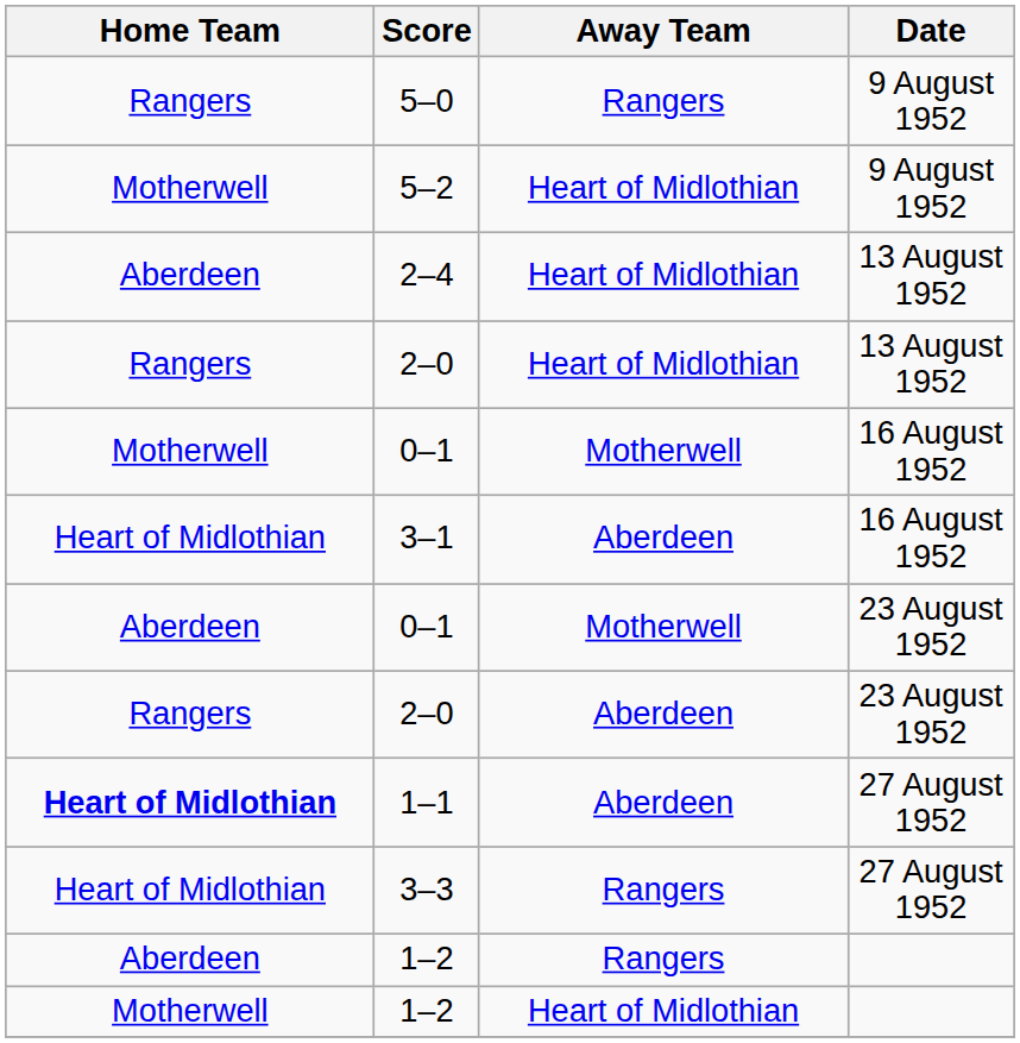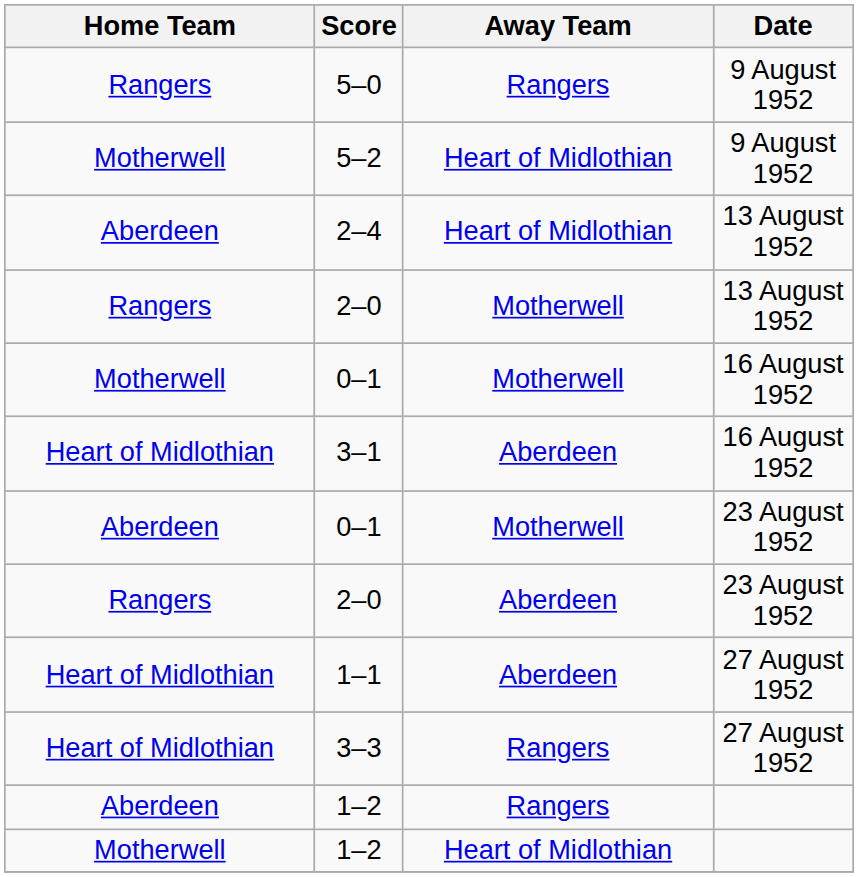 <table class="wikitable" style="text-align:center;">
 <tr>
 <th width=175>Home Team</th>
 <th width=20>Score</th>
 <th width=175>Away Team</th>
 <th width= 75>Date</th>
 </tr>
 <tr>
 <td><a href='#'>Rangers</a></td>
 <td>5–0</td>
 <td><a href='#'>Rangers</a></td>
 <td>9 August 1952</td>
 </tr>
 <tr>
 <td><a href='#'>Motherwell</a></td>
 <td>5–2</td>
 <td><a href='#'>Heart of Midlothian</a></td>
 <td>9 August 1952</td>
 </tr>
 <tr>
 <td><a href='#'>Aberdeen</a></td>
 <td>2–4</td>
 <td><a href='#'>Heart of Midlothian</a></td>
 <td>13 August 1952</td>
 </tr>
 <tr>
 <td><a href='#'>Rangers</a></td>
 <td>2–0</td>
-<td><a href='#'>Heart of Midlothian</a></td>
+<td><a href='#'>Motherwell</a></td>
 <td>13 August 1952</td>
 </tr>
 <tr>
 <td><a href='#'>Motherwell</a></td>
 <td>0–1</td>
 <td><a href='#'>Motherwell</a></td>
 <td>16 August 1952</td>
 </tr>
 <tr>
 <td><a href='#'>Heart of Midlothian</a></td>
 <td>3–1</td>
 <td><a href='#'>Aberdeen</a></td>
 <td>16 August 1952</td>
 </tr>
 <tr>
 <td><a href='#'>Aberdeen</a></td>
 <td>0–1</td>
 <td><a href='#'>Motherwell</a></td>
 <td>23 August 1952</td>
 </tr>
 <tr>
 <td><a href='#'>Rangers</a></td>
 <td>2–0</td>
 <td><a href='#'>Aberdeen</a></td>
 <td>23 August 1952</td>
 </tr>
 <tr>
-<td><strong><a href='#'>Heart of Midlothian</a></strong></td>
+<td><a href='#'>Heart of Midlothian</a></td>
 <td>1–1</td>
 <td><a href='#'>Aberdeen</a></td>
 <td>27 August 1952</td>
 </tr>
 <tr>
 <td><a href='#'>Heart of Midlothian</a></td>
 <td>3–3</td>
 <td><a href='#'>Rangers</a></td>
 <td>27 August 1952</td>
 </tr>
 <tr>
 <td><a href='#'>Aberdeen</a></td>
 <td>1–2</td>
 <td><a href='#'>Rangers</a></td>
 <td></td>
 </tr>
 <tr>
 <td><a href='#'>Motherwell</a></td>
 <td>1–2</td>
 <td><a href='#'>Heart of Midlothian</a></td>
 <td></td>
 </tr>
 <tr>
 </tr>
 </table>
